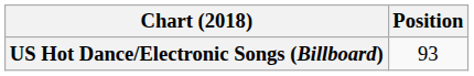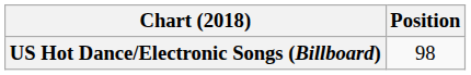 <table class="wikitable plainrowheaders" style="text-align:center">
 <tr>
 <th scope="col">Chart (2018)</th>
 <th scope="col">Position</th>
 </tr>
 <tr>
 <th scope="row">US Hot Dance/Electronic Songs (<em>Billboard</em>)</th>
-<td>93</td>
+<td>98</td>
 </tr>
 </table>
